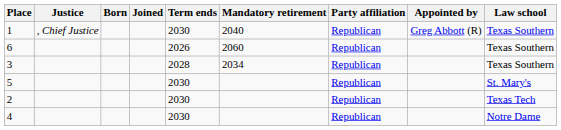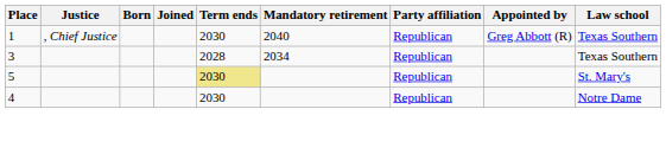 <table class="wikitable sortable">
 <tr>
 <th>Place</th>
 <th>Justice</th>
 <th>Born</th>
 <th>Joined</th>
 <th>Term ends</th>
 <th>Mandatory retirement</th>
 <th>Party affiliation</th>
 <th>Appointed by</th>
 <th>Law school</th>
 </tr>
 <tr>
 <td>1</td>
 <td>, <em>Chief Justice</em></td>
 <td></td>
 <td></td>
 <td>2030</td>
 <td>2040</td>
 <td><a href='#'>Republican</a></td>
 <td><a href='#'>Greg Abbott</a> (R)</td>
 <td><a href='#'>Texas Southern</a></td>
 </tr>
 <tr>
-<td>6</td>
-<td></td>
-<td></td>
-<td></td>
-<td>2026</td>
-<td>2060</td>
-<td><a href='#'>Republican</a></td>
-<td></td>
-<td>Texas Southern</td>
-</tr>
-<tr>
 <td>3</td>
 <td></td>
 <td></td>
 <td></td>
 <td>2028</td>
 <td>2034</td>
 <td><a href='#'>Republican</a></td>
 <td></td>
 <td>Texas Southern</td>
 </tr>
 <tr>
 <td>5</td>
 <td></td>
 <td align="center"></td>
 <td></td>
-<td>2030</td>
+<td style="background: khaki;">2030</td>
 <td align="center"></td>
 <td><a href='#'>Republican</a></td>
 <td></td>
 <td><a href='#'>St. Mary's</a></td>
-</tr>
-<tr>
-<td>2</td>
-<td></td>
-<td align="center"></td>
-<td></td>
-<td>2030</td>
-<td align="center"></td>
-<td><a href='#'>Republican</a></td>
-<td></td>
-<td><a href='#'>Texas Tech</a></td>
 </tr>
 <tr>
 <td>4</td>
 <td></td>
 <td align="center"></td>
 <td></td>
 <td>2030</td>
 <td align="center"></td>
 <td><a href='#'>Republican</a></td>
 <td></td>
 <td><a href='#'>Notre Dame</a></td>
 </tr>
 </table>
